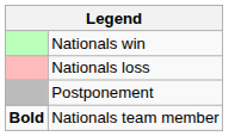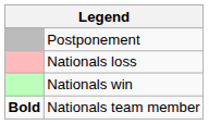 <table class="wikitable" style="font-size:90%">
 <tr>
 <th colspan="2">Legend</th>
+</tr>
+<tr>
+<td style="background:#bbb;"> </td>
+<td>Postponement</td>
+</tr>
+<tr>
+<td style="background:#fbb;"> </td>
+<td>Nationals loss</td>
 </tr>
 <tr>
 <td style="background:#bfb;"> </td>
 <td>Nationals win</td>
 </tr>
 <tr>
-<td style="background:#fbb;"> </td>
-<td>Nationals loss</td>
-</tr>
-<tr>
-<td style="background:#bbb;"> </td>
-<td>Postponement</td>
-</tr>
-<tr>
 <td><strong>Bold</strong></td>
 <td>Nationals team member</td>
 </tr>
 </table>
